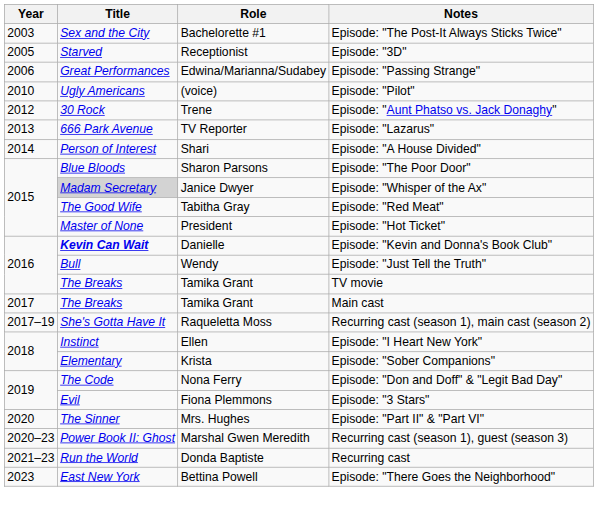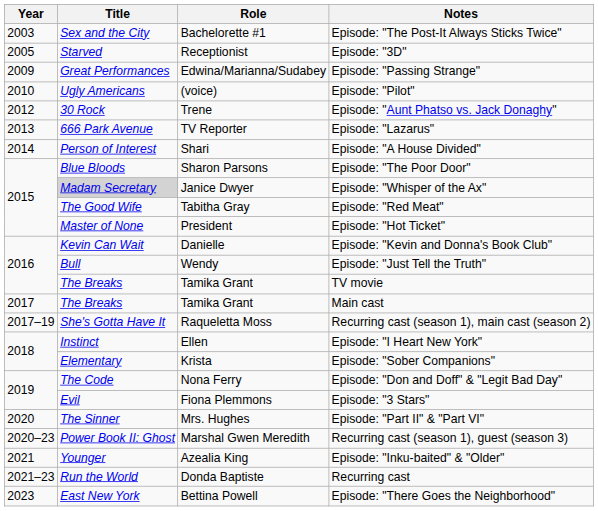 <table class="wikitable sortable">
 <tr>
 <th>Year</th>
 <th>Title</th>
 <th>Role</th>
 <th>Notes</th>
 </tr>
 <tr>
 <td>2003</td>
 <td><em><a href='#'>Sex and the City</a></em></td>
 <td>Bachelorette #1</td>
 <td>Episode: "The Post-It Always Sticks Twice"</td>
 </tr>
 <tr>
 <td>2005</td>
 <td><em><a href='#'>Starved</a></em></td>
 <td>Receptionist</td>
 <td>Episode: "3D"</td>
 </tr>
 <tr>
-<td>2006</td>
+<td>2009</td>
 <td><em><a href='#'>Great Performances</a></em></td>
 <td>Edwina/Marianna/Sudabey</td>
 <td>Episode: "Passing Strange"</td>
 </tr>
 <tr>
 <td>2010</td>
 <td><em><a href='#'>Ugly Americans</a></em></td>
 <td>(voice)</td>
 <td>Episode: "Pilot"</td>
 </tr>
 <tr>
 <td>2012</td>
 <td><em><a href='#'>30 Rock</a></em></td>
 <td>Trene</td>
 <td>Episode: "<a href='#'>Aunt Phatso vs. Jack Donaghy</a>"</td>
 </tr>
 <tr>
 <td>2013</td>
 <td><em><a href='#'>666 Park Avenue</a></em></td>
 <td>TV Reporter</td>
 <td>Episode: "Lazarus"</td>
 </tr>
 <tr>
 <td>2014</td>
 <td><a href='#'><em>Person of Interest</em></a></td>
 <td>Shari</td>
 <td>Episode: "A House Divided"</td>
 </tr>
 <tr>
 <td rowspan="4">2015</td>
 <td><a href='#'><em>Blue Bloods</em></a></td>
 <td>Sharon Parsons</td>
 <td>Episode: "The Poor Door"</td>
 </tr>
 <tr>
 <td style="background: lightgrey;"><a href='#'><em>Madam Secretary</em></a></td>
 <td>Janice Dwyer</td>
 <td>Episode: "Whisper of the Ax"</td>
 </tr>
 <tr>
 <td><em><a href='#'>The Good Wife</a></em></td>
 <td>Tabitha Gray</td>
 <td>Episode: "Red Meat"</td>
 </tr>
 <tr>
 <td><em><a href='#'>Master of None</a></em></td>
 <td>President</td>
 <td>Episode: "Hot Ticket"</td>
 </tr>
 <tr>
 <td rowspan="3">2016</td>
-<td><strong><em><a href='#'>Kevin Can Wait</a></em></strong></td>
+<td><em><a href='#'>Kevin Can Wait</a></em></td>
 <td>Danielle</td>
 <td>Episode: "Kevin and Donna's Book Club"</td>
 </tr>
 <tr>
 <td><a href='#'><em>Bull</em></a></td>
 <td>Wendy</td>
 <td>Episode: "Just Tell the Truth"</td>
 </tr>
 <tr>
 <td><em><a href='#'>The Breaks</a></em></td>
 <td>Tamika Grant</td>
 <td>TV movie</td>
 </tr>
 <tr>
 <td>2017</td>
 <td><a href='#'><em>The Breaks</em></a></td>
 <td>Tamika Grant</td>
 <td>Main cast</td>
 </tr>
 <tr>
 <td>2017–19</td>
 <td><a href='#'><em>She's Gotta Have It</em></a></td>
 <td>Raqueletta Moss</td>
 <td>Recurring cast (season 1), main cast (season 2)</td>
 </tr>
 <tr>
 <td rowspan="2">2018</td>
 <td><a href='#'><em>Instinct</em></a></td>
 <td>Ellen</td>
 <td>Episode: "I Heart New York"</td>
 </tr>
 <tr>
 <td><a href='#'><em>Elementary</em></a></td>
 <td>Krista</td>
 <td>Episode: "Sober Companions"</td>
 </tr>
 <tr>
 <td rowspan="2">2019</td>
 <td><a href='#'><em>The Code</em></a></td>
 <td>Nona Ferry</td>
 <td>Episode: "Don and Doff" & "Legit Bad Day"</td>
 </tr>
 <tr>
 <td><a href='#'><em>Evil</em></a></td>
 <td>Fiona Plemmons</td>
 <td>Episode: "3 Stars"</td>
 </tr>
 <tr>
 <td>2020</td>
 <td><a href='#'><em>The Sinner</em></a></td>
 <td>Mrs. Hughes</td>
 <td>Episode: "Part II" & "Part VI"</td>
 </tr>
 <tr>
 <td>2020–23</td>
 <td><em><a href='#'>Power Book II: Ghost</a></em></td>
 <td>Marshal Gwen Meredith</td>
 <td>Recurring cast (season 1), guest (season 3)</td>
 </tr>
 <tr>
+<td>2021</td>
+<td><a href='#'><em>Younger</em></a></td>
+<td>Azealia King</td>
+<td>Episode: "Inku-baited" & "Older"</td>
+</tr>
+<tr>
 <td>2021–23</td>
 <td><a href='#'><em>Run the World</em></a></td>
 <td>Donda Baptiste</td>
 <td>Recurring cast</td>
 </tr>
 <tr>
 <td>2023</td>
 <td><em><a href='#'>East New York</a></em></td>
 <td>Bettina Powell</td>
 <td>Episode: "There Goes the Neighborhood"</td>
 </tr>
 </table>
